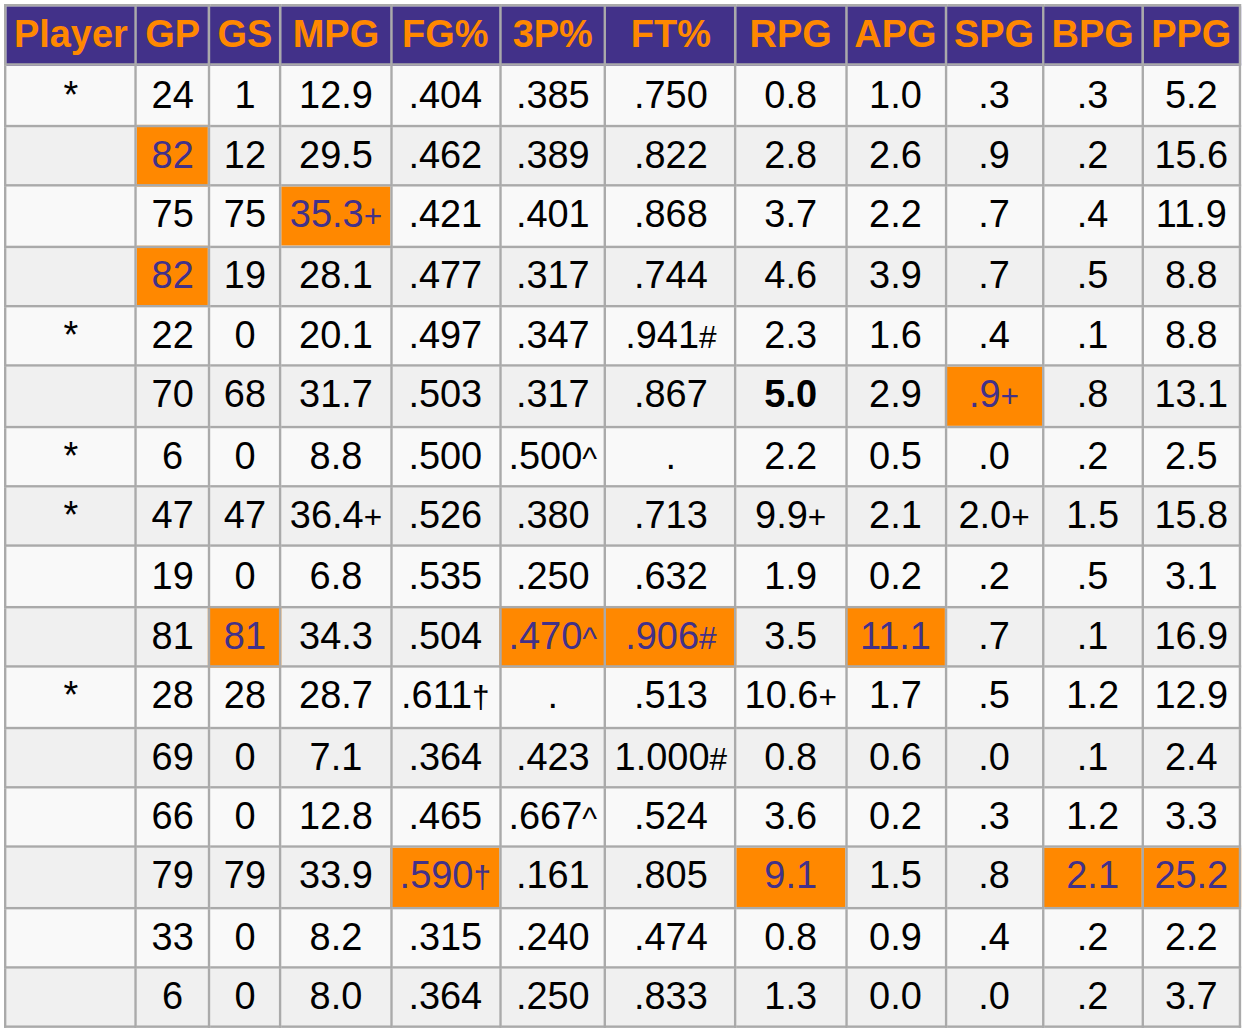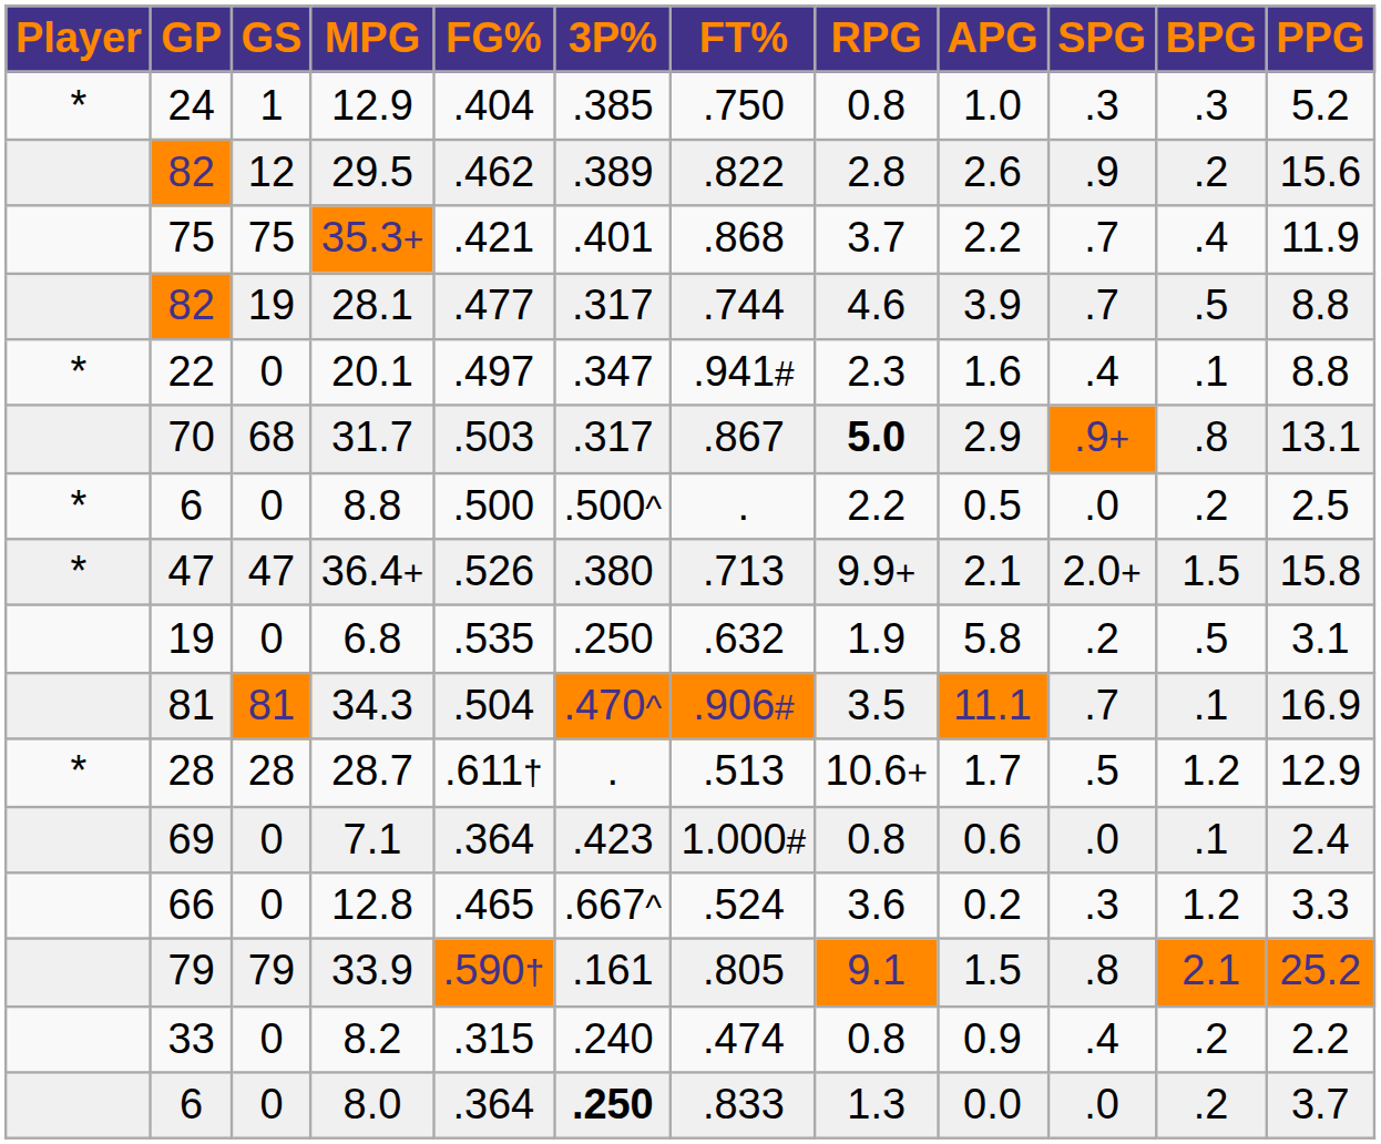 <table class="wikitable sortable" style="text-align:right;">
 <tr>
 <th style="background:#423189; color:#FF8800">Player</th>
 <th style="background:#423189; color:#FF8800">GP</th>
 <th style="background:#423189; color:#FF8800">GS</th>
 <th style="background:#423189; color:#FF8800">MPG</th>
 <th style="background:#423189; color:#FF8800">FG%</th>
 <th style="background:#423189; color:#FF8800">3P%</th>
 <th style="background:#423189; color:#FF8800">FT%</th>
 <th style="background:#423189; color:#FF8800">RPG</th>
 <th style="background:#423189; color:#FF8800">APG</th>
 <th style="background:#423189; color:#FF8800">SPG</th>
 <th style="background:#423189; color:#FF8800">BPG</th>
 <th style="background:#423189; color:#FF8800">PPG</th>
 </tr>
 <tr align="center" bgcolor="">
 <td>*</td>
 <td>24</td>
 <td>1</td>
 <td>12.9</td>
 <td>.404</td>
 <td>.385</td>
 <td>.750</td>
 <td>0.8</td>
 <td>1.0</td>
 <td>.3</td>
 <td>.3</td>
 <td>5.2</td>
 </tr>
 <tr align="center" bgcolor="#f0f0f0">
 <td></td>
 <td style="background:#FF8800;color:#423189;">82</td>
 <td>12</td>
 <td>29.5</td>
 <td>.462</td>
 <td>.389</td>
 <td>.822</td>
 <td>2.8</td>
 <td>2.6</td>
 <td>.9</td>
 <td>.2</td>
 <td>15.6</td>
 </tr>
 <tr align="center" bgcolor="">
 <td></td>
 <td>75</td>
 <td>75</td>
 <td style="background:#FF8800;color:#423189;">35.3<small>+</small></td>
 <td>.421</td>
 <td>.401</td>
 <td>.868</td>
 <td>3.7</td>
 <td>2.2</td>
 <td>.7</td>
 <td>.4</td>
 <td>11.9</td>
 </tr>
 <tr align="center" bgcolor="#f0f0f0">
 <td></td>
 <td style="background:#FF8800;color:#423189;">82</td>
 <td>19</td>
 <td>28.1</td>
 <td>.477</td>
 <td>.317</td>
 <td>.744</td>
 <td>4.6</td>
 <td>3.9</td>
 <td>.7</td>
 <td>.5</td>
 <td>8.8</td>
 </tr>
 <tr align="center" bgcolor="">
 <td>*</td>
 <td>22</td>
 <td>0</td>
 <td>20.1</td>
 <td>.497</td>
 <td>.347</td>
 <td>.941<small>#</small></td>
 <td>2.3</td>
 <td>1.6</td>
 <td>.4</td>
 <td>.1</td>
 <td>8.8</td>
 </tr>
 <tr align="center" bgcolor="#f0f0f0">
 <td></td>
 <td>70</td>
 <td>68</td>
 <td>31.7</td>
 <td>.503</td>
 <td>.317</td>
 <td>.867</td>
 <td><strong>5.0</strong></td>
 <td>2.9</td>
 <td style="background:#FF8800;color:#423189;">.9<small>+</small></td>
 <td>.8</td>
 <td>13.1</td>
 </tr>
 <tr align="center" bgcolor="">
 <td>*</td>
 <td>6</td>
 <td>0</td>
 <td>8.8</td>
 <td>.500</td>
 <td>.500<small>^</small></td>
 <td>.</td>
 <td>2.2</td>
 <td>0.5</td>
 <td>.0</td>
 <td>.2</td>
 <td>2.5</td>
 </tr>
 <tr align="center" bgcolor="#f0f0f0">
 <td>*</td>
 <td>47</td>
 <td>47</td>
 <td>36.4<small>+</small></td>
 <td>.526</td>
 <td>.380</td>
 <td>.713</td>
 <td>9.9<small>+</small></td>
 <td>2.1</td>
 <td>2.0<small>+</small></td>
 <td>1.5</td>
 <td>15.8</td>
 </tr>
 <tr align="center" bgcolor="">
 <td></td>
 <td>19</td>
 <td>0</td>
 <td>6.8</td>
 <td>.535</td>
 <td>.250</td>
 <td>.632</td>
 <td>1.9</td>
-<td>0.2</td>
+<td>5.8</td>
 <td>.2</td>
 <td>.5</td>
 <td>3.1</td>
 </tr>
 <tr align="center" bgcolor="#f0f0f0">
 <td></td>
 <td>81</td>
 <td style="background:#FF8800;color:#423189;">81</td>
 <td>34.3</td>
 <td>.504</td>
 <td style="background:#FF8800;color:#423189;">.470<small>^</small></td>
 <td style="background:#FF8800;color:#423189;">.906<small>#</small></td>
 <td>3.5</td>
 <td style="background:#FF8800;color:#423189;">11.1</td>
 <td>.7</td>
 <td>.1</td>
 <td>16.9</td>
 </tr>
 <tr align="center" bgcolor="">
 <td>*</td>
 <td>28</td>
 <td>28</td>
 <td>28.7</td>
 <td>.611<small>†</small></td>
 <td>.</td>
 <td>.513</td>
 <td>10.6<small>+</small></td>
 <td>1.7</td>
 <td>.5</td>
 <td>1.2</td>
 <td>12.9</td>
 </tr>
 <tr align="center" bgcolor="#f0f0f0">
 <td></td>
 <td>69</td>
 <td>0</td>
 <td>7.1</td>
 <td>.364</td>
 <td>.423</td>
 <td>1.000<small>#</small></td>
 <td>0.8</td>
 <td>0.6</td>
 <td>.0</td>
 <td>.1</td>
 <td>2.4</td>
 </tr>
 <tr align="center" bgcolor="">
 <td></td>
 <td>66</td>
 <td>0</td>
 <td>12.8</td>
 <td>.465</td>
 <td>.667<small>^</small></td>
 <td>.524</td>
 <td>3.6</td>
 <td>0.2</td>
 <td>.3</td>
 <td>1.2</td>
 <td>3.3</td>
 </tr>
 <tr align="center" bgcolor="#f0f0f0">
 <td></td>
 <td>79</td>
 <td>79</td>
 <td>33.9</td>
 <td style="background:#FF8800;color:#423189;">.590<small>†</small></td>
 <td>.161</td>
 <td>.805</td>
 <td style="background:#FF8800;color:#423189;">9.1</td>
 <td>1.5</td>
 <td>.8</td>
 <td style="background:#FF8800;color:#423189;">2.1</td>
 <td style="background:#FF8800;color:#423189;">25.2</td>
 </tr>
 <tr align="center" bgcolor="">
 <td></td>
 <td>33</td>
 <td>0</td>
 <td>8.2</td>
 <td>.315</td>
 <td>.240</td>
 <td>.474</td>
 <td>0.8</td>
 <td>0.9</td>
 <td>.4</td>
 <td>.2</td>
 <td>2.2</td>
 </tr>
 <tr align="center" bgcolor="#f0f0f0">
 <td></td>
 <td>6</td>
 <td>0</td>
 <td>8.0</td>
 <td>.364</td>
-<td>.250</td>
+<td><strong>.250</strong></td>
 <td>.833</td>
 <td>1.3</td>
 <td>0.0</td>
 <td>.0</td>
 <td>.2</td>
 <td>3.7</td>
 </tr>
 </table>
